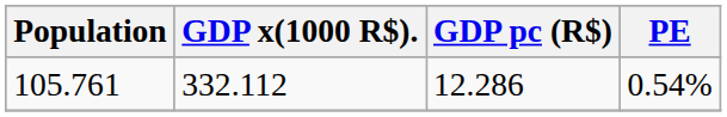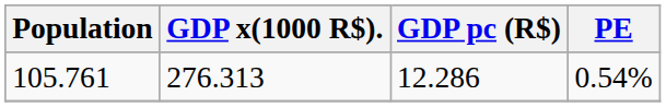 <table class="wikitable" border="1">
 <tr>
 <th>Population </th>
 <th><a href='#'>GDP</a> x(1000 R$).</th>
 <th><a href='#'>GDP pc</a> (R$) </th>
 <th><a href='#'>PE</a></th>
 </tr>
 <tr>
 <td>105.761</td>
-<td>332.112</td>
+<td>276.313</td>
 <td>12.286</td>
 <td>0.54%</td>
 </tr>
 <tr>
 </tr>
 </table>
